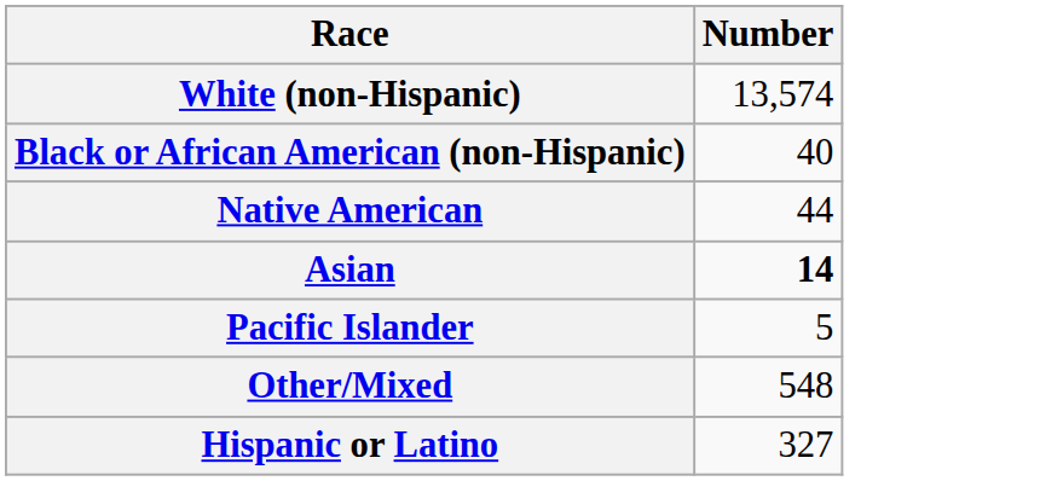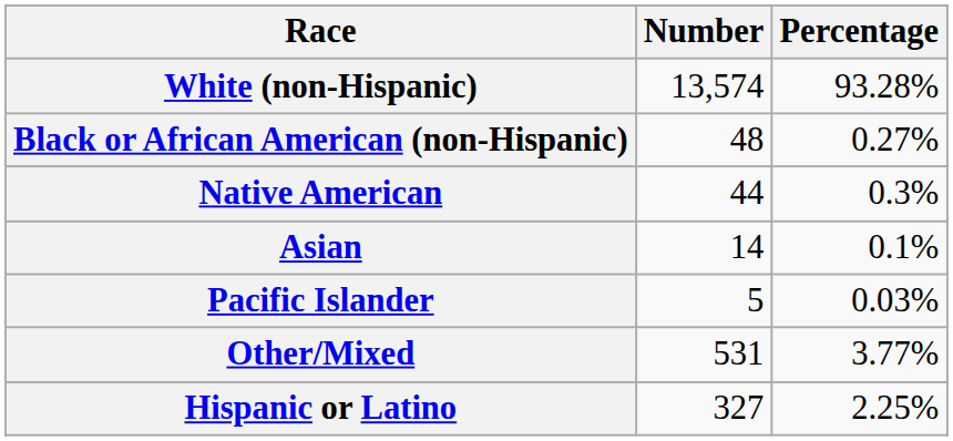 <table class="wikitable" style="text-align:right">
 <tr>
 <th scope="col">Race</th>
 <th scope="col">Number</th>
+<th scope="col">Percentage</th>
 </tr>
 <tr>
 <th scope="row"><a href='#'>White</a> (non-Hispanic)</th>
 <td>13,574</td>
+<td>93.28%</td>
 </tr>
 <tr>
 <th scope="row"><a href='#'>Black or African American</a> (non-Hispanic)</th>
-<td>40</td>
+<td>48</td>
+<td>0.27%</td>
 </tr>
 <tr>
 <th scope="row"><a href='#'>Native American</a></th>
 <td>44</td>
+<td>0.3%</td>
 </tr>
 <tr>
 <th scope="row"><a href='#'>Asian</a></th>
-<td><strong>14</strong></td>
+<td>14</td>
+<td>0.1%</td>
 </tr>
 <tr>
 <th scope="row"><a href='#'>Pacific Islander</a></th>
 <td>5</td>
+<td>0.03%</td>
 </tr>
 <tr>
 <th scope="row"><a href='#'>Other/Mixed</a></th>
-<td>548</td>
+<td>531</td>
+<td>3.77%</td>
 </tr>
 <tr>
 <th scope="row"><a href='#'>Hispanic</a> or <a href='#'>Latino</a></th>
 <td>327</td>
+<td>2.25%</td>
 </tr>
 </table>
